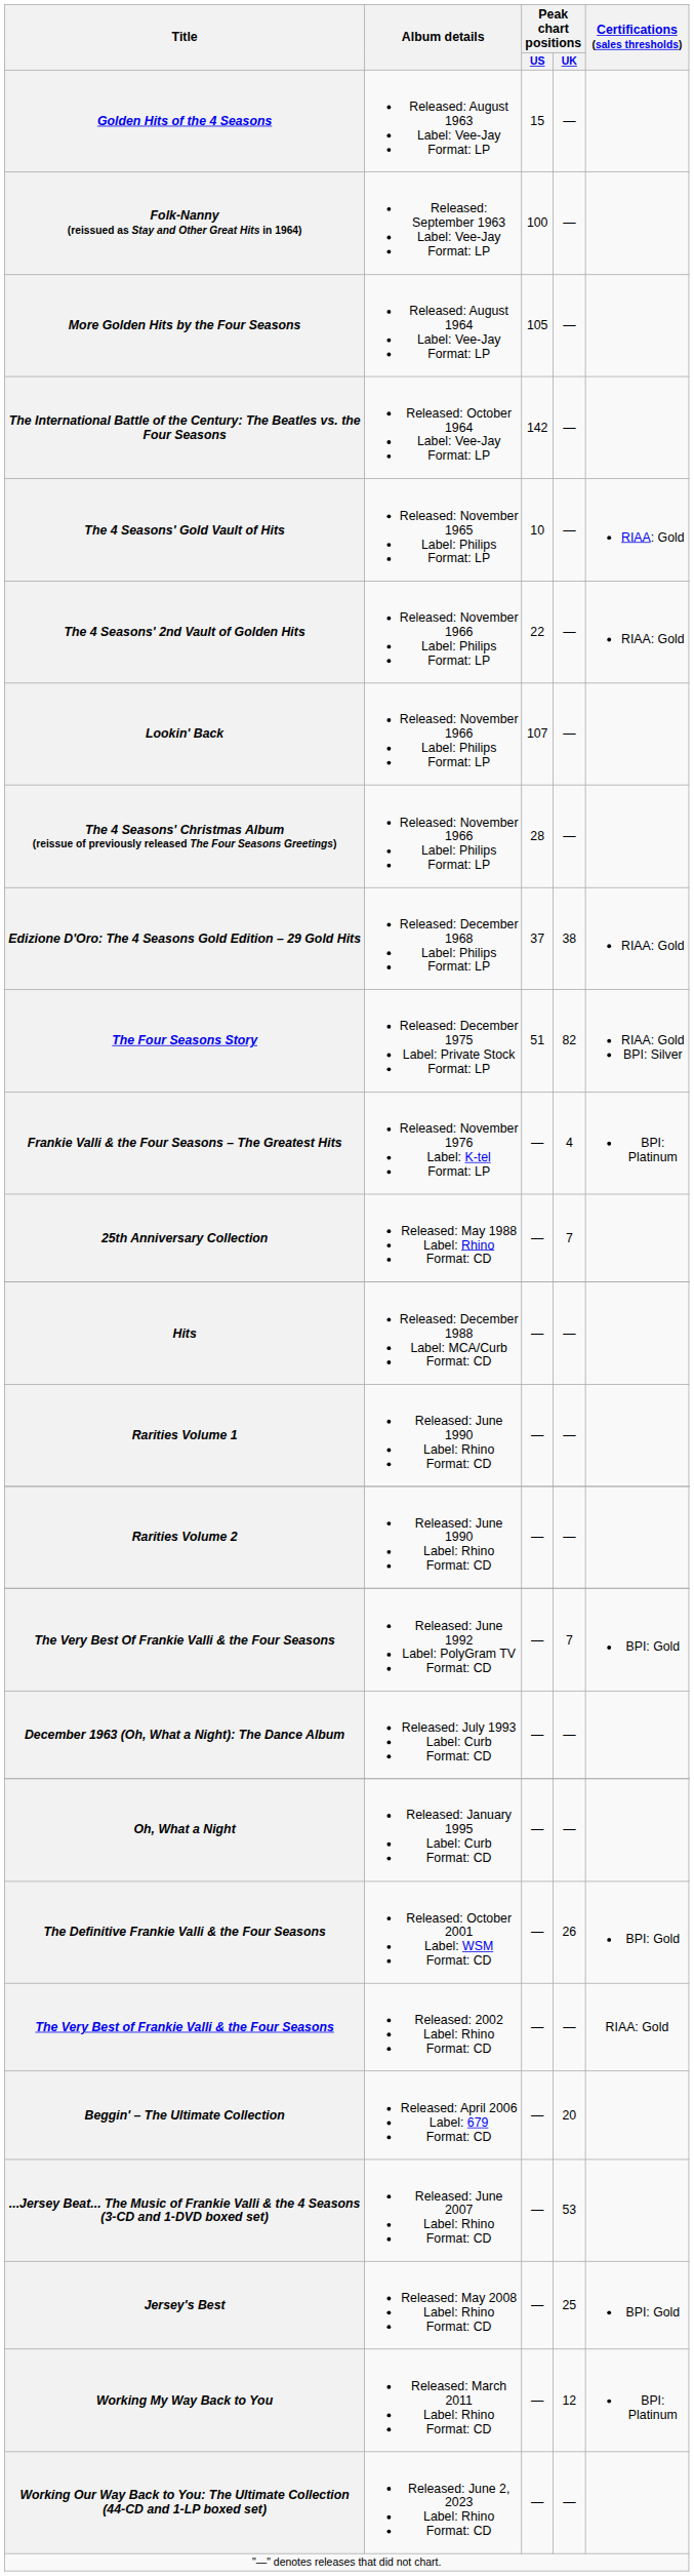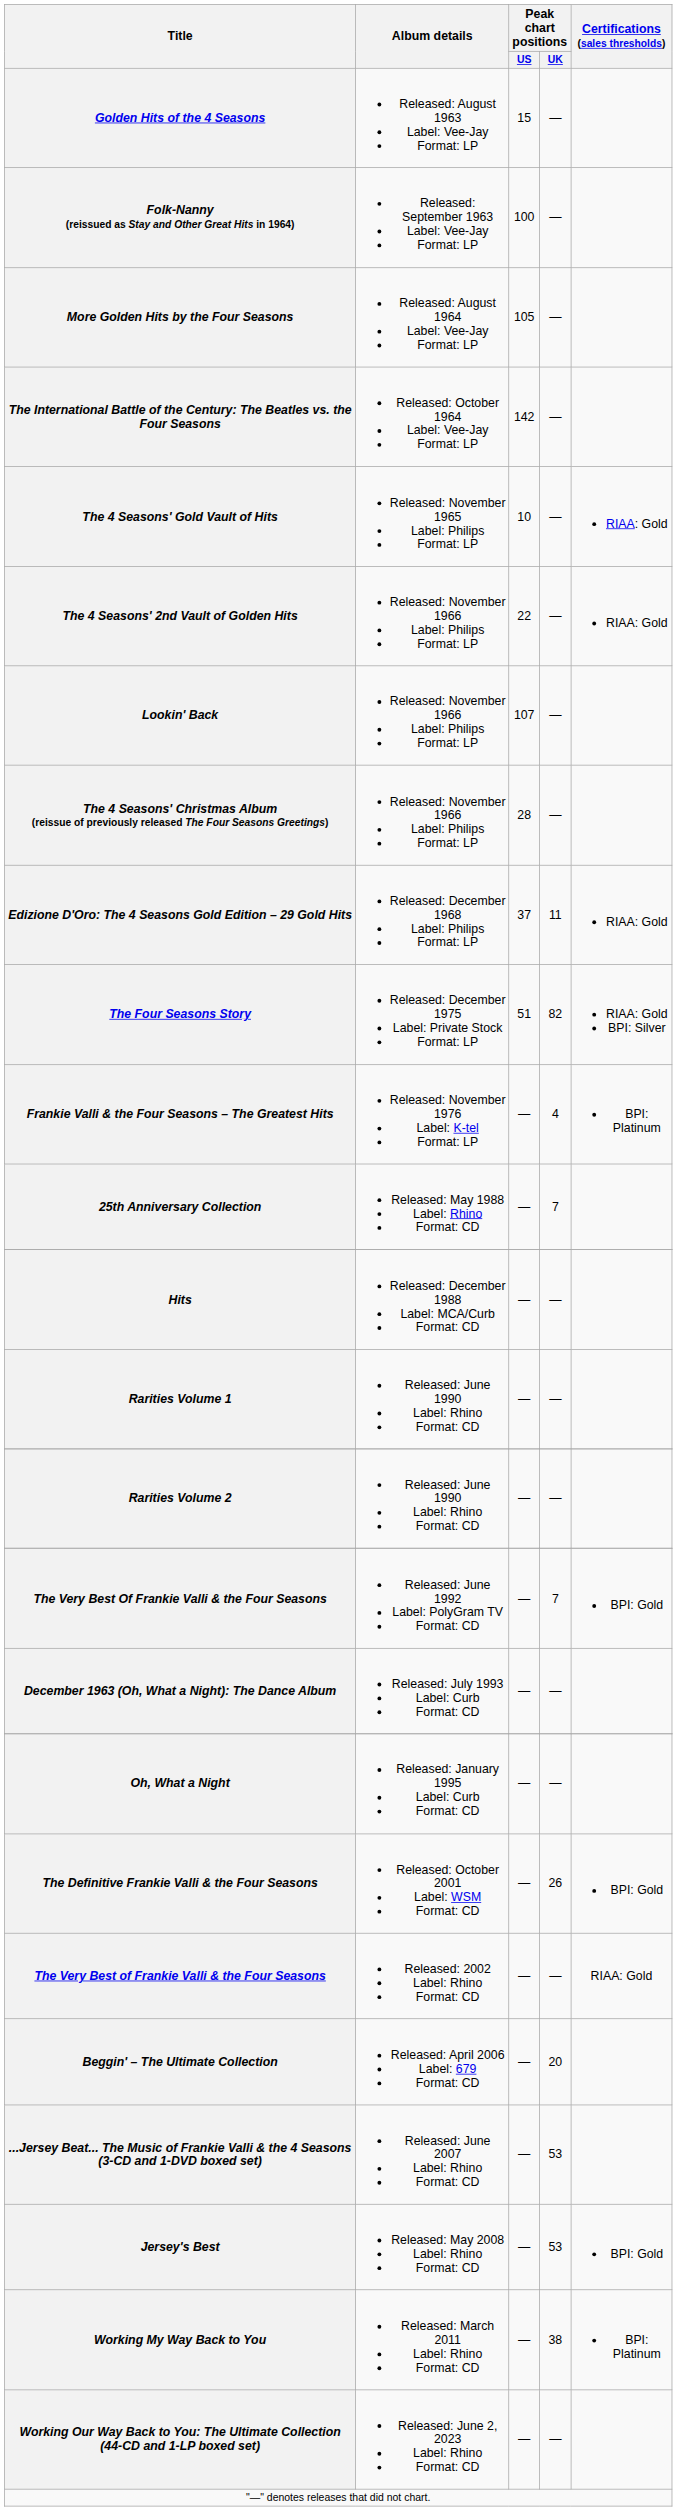 <table class="wikitable plainrowheaders" style="text-align:center;">
 <tr>
 <th scope="col" rowspan="2">Title</th>
 <th scope="col" rowspan="2">Album details</th>
 <th scope="col" colspan="2">Peak chart positions</th>
 <th rowspan="2"><a href='#'>Certifications</a><br><small>(<a href='#'>sales thresholds</a>)</small></th>
 </tr>
 <tr>
 <th scope=col style="width:2.5em;font-size:85%"><a href='#'>US</a><br></th>
 <th scope=col style="width:2.5em;font-size:85%"><a href='#'>UK</a><br></th>
 </tr>
 <tr>
 <th scope="row"><em><a href='#'>Golden Hits of the 4 Seasons</a></em></th>
 <td><br><ul><li>Released: August 1963</li><li>Label: Vee-Jay</li><li>Format: LP</li></ul></td>
 <td>15</td>
 <td>—</td>
 <td></td>
 </tr>
 <tr>
 <th scope="row"><em>Folk-Nanny</em> <br><small>(reissued as <em>Stay and Other Great Hits</em> in 1964)</small></th>
 <td><br><ul><li>Released: September 1963</li><li>Label: Vee-Jay</li><li>Format: LP</li></ul></td>
 <td>100</td>
 <td>—</td>
 <td></td>
 </tr>
 <tr>
 <th scope="row"><em>More Golden Hits by the Four Seasons</em></th>
 <td><br><ul><li>Released: August 1964</li><li>Label: Vee-Jay</li><li>Format: LP</li></ul></td>
 <td>105</td>
 <td>—</td>
 <td></td>
 </tr>
 <tr>
 <th scope="row"><em>The International Battle of the Century: The Beatles vs. the Four Seasons</em></th>
 <td><br><ul><li>Released: October 1964</li><li>Label: Vee-Jay</li><li>Format: LP</li></ul></td>
 <td>142</td>
 <td>—</td>
 <td></td>
 </tr>
 <tr>
 <th scope="row"><em>The 4 Seasons' Gold Vault of Hits</em></th>
 <td><br><ul><li>Released: November 1965</li><li>Label: Philips</li><li>Format: LP</li></ul></td>
 <td>10</td>
 <td>—</td>
 <td><br><ul><li><a href='#'>RIAA</a>: Gold</li></ul></td>
 </tr>
 <tr>
 <th scope="row"><em>The 4 Seasons' 2nd Vault of Golden Hits</em></th>
 <td><br><ul><li>Released: November 1966</li><li>Label: Philips</li><li>Format: LP</li></ul></td>
 <td>22</td>
 <td>—</td>
 <td><br><ul><li>RIAA: Gold</li></ul></td>
 </tr>
 <tr>
 <th scope="row"><em>Lookin' Back</em></th>
 <td><br><ul><li>Released: November 1966</li><li>Label: Philips</li><li>Format: LP</li></ul></td>
 <td>107</td>
 <td>—</td>
 <td></td>
 </tr>
 <tr>
 <th scope="row"><em>The 4 Seasons' Christmas Album</em> <br><small>(reissue of previously released <em>The Four Seasons Greetings</em>)</small></th>
 <td><br><ul><li>Released: November 1966</li><li>Label: Philips</li><li>Format: LP</li></ul></td>
 <td>28</td>
 <td>—</td>
 <td></td>
 </tr>
 <tr>
 <th scope="row"><em>Edizione D'Oro: The 4 Seasons Gold Edition – 29 Gold Hits</em></th>
 <td><br><ul><li>Released: December 1968</li><li>Label: Philips</li><li>Format: LP</li></ul></td>
 <td>37</td>
-<td>38</td>
+<td>11</td>
 <td><br><ul><li>RIAA: Gold</li></ul></td>
 </tr>
 <tr>
 <th scope="row"><em><a href='#'>The Four Seasons Story</a></em></th>
 <td><br><ul><li>Released: December 1975</li><li>Label: Private Stock</li><li>Format: LP</li></ul></td>
 <td>51</td>
 <td>82</td>
 <td><br><ul><li>RIAA: Gold</li><li>BPI: Silver</li></ul></td>
 </tr>
 <tr>
 <th scope="row"><em>Frankie Valli & the Four Seasons – The Greatest Hits</em></th>
 <td><br><ul><li>Released: November 1976</li><li>Label: <a href='#'>K-tel</a></li><li>Format: LP</li></ul></td>
 <td>—</td>
 <td>4</td>
 <td><br><ul><li>BPI: Platinum</li></ul></td>
 </tr>
 <tr>
 <th scope="row"><em>25th Anniversary Collection</em></th>
 <td><br><ul><li>Released: May 1988</li><li>Label: <a href='#'>Rhino</a></li><li>Format: CD</li></ul></td>
 <td>—</td>
 <td>7</td>
 <td></td>
 </tr>
 <tr>
 </tr>
 <tr>
 <th scope="row"><em>Hits</em></th>
 <td><br><ul><li>Released: December 1988</li><li>Label: MCA/Curb</li><li>Format: CD</li></ul></td>
 <td>—</td>
 <td>—</td>
 <td></td>
 </tr>
 <tr>
 <th scope="row"><em>Rarities Volume 1</em></th>
 <td><br><ul><li>Released: June 1990</li><li>Label: Rhino</li><li>Format: CD</li></ul></td>
 <td>—</td>
 <td>—</td>
 <td></td>
 </tr>
 <tr>
 </tr>
 <tr>
 <th scope="row"><em>Rarities Volume 2</em></th>
 <td><br><ul><li>Released: June 1990</li><li>Label: Rhino</li><li>Format: CD</li></ul></td>
 <td>—</td>
 <td>—</td>
 <td></td>
 </tr>
 <tr>
 </tr>
 <tr>
 <th scope="row"><em>The Very Best Of Frankie Valli & the Four Seasons</em></th>
 <td><br><ul><li>Released: June 1992</li><li>Label: PolyGram TV</li><li>Format: CD</li></ul></td>
 <td>—</td>
 <td>7</td>
 <td><br><ul><li>BPI: Gold</li></ul></td>
 </tr>
 <tr>
 <th scope="row"><em>December 1963 (Oh, What a Night): The Dance Album</em></th>
 <td><br><ul><li>Released: July 1993</li><li>Label: Curb</li><li>Format: CD</li></ul></td>
 <td>—</td>
 <td>—</td>
 <td></td>
 </tr>
 <tr>
 </tr>
 <tr>
 <th scope="row"><em>Oh, What a Night</em></th>
 <td><br><ul><li>Released: January 1995</li><li>Label: Curb</li><li>Format: CD</li></ul></td>
 <td>—</td>
 <td>—</td>
 <td></td>
 </tr>
 <tr>
 <th scope="row"><em>The Definitive Frankie Valli & the Four Seasons</em></th>
 <td><br><ul><li>Released: October 2001</li><li>Label: <a href='#'>WSM</a></li><li>Format: CD</li></ul></td>
 <td>—</td>
 <td>26</td>
 <td><br><ul><li>BPI: Gold</li></ul></td>
 </tr>
 <tr>
 <th scope="row"><em><a href='#'>The Very Best of Frankie Valli & the Four Seasons</a></em></th>
 <td><br><ul><li>Released: 2002</li><li>Label: Rhino</li><li>Format: CD</li></ul></td>
 <td>—</td>
 <td>—</td>
 <td>RIAA: Gold</td>
 </tr>
 <tr>
 <th scope="row"><em>Beggin' – The Ultimate Collection</em></th>
 <td><br><ul><li>Released: April 2006</li><li>Label: <a href='#'>679</a></li><li>Format: CD</li></ul></td>
 <td>—</td>
 <td>20</td>
 <td></td>
 </tr>
 <tr>
 <th scope="row"><em>...Jersey Beat... The Music of Frankie Valli & the 4 Seasons (3-CD and 1-DVD boxed set)</em></th>
 <td><br><ul><li>Released: June 2007</li><li>Label: Rhino</li><li>Format: CD</li></ul></td>
 <td>—</td>
 <td>53</td>
 <td></td>
 </tr>
 <tr>
 <th scope="row"><em>Jersey's Best</em></th>
 <td><br><ul><li>Released: May 2008</li><li>Label: Rhino</li><li>Format: CD</li></ul></td>
 <td>—</td>
-<td>25</td>
+<td>53</td>
 <td><br><ul><li>BPI: Gold</li></ul></td>
 </tr>
 <tr>
 <th scope="row"><em>Working My Way Back to You</em></th>
 <td><br><ul><li>Released: March 2011</li><li>Label: Rhino</li><li>Format: CD</li></ul></td>
 <td>—</td>
-<td>12</td>
+<td>38</td>
 <td><br><ul><li>BPI: Platinum</li></ul></td>
 </tr>
 <tr>
 <th scope="row"><em>Working Our Way Back to You: The Ultimate Collection (44-CD and 1-LP boxed set)</em></th>
 <td><br><ul><li>Released: June 2, 2023</li><li>Label: Rhino</li><li>Format: CD</li></ul></td>
 <td>—</td>
 <td>—</td>
 <td></td>
 </tr>
 <tr>
 <td colspan="7" style="text-align:center; font-size:85%">"—" denotes releases that did not chart.</td>
 </tr>
 </table>
